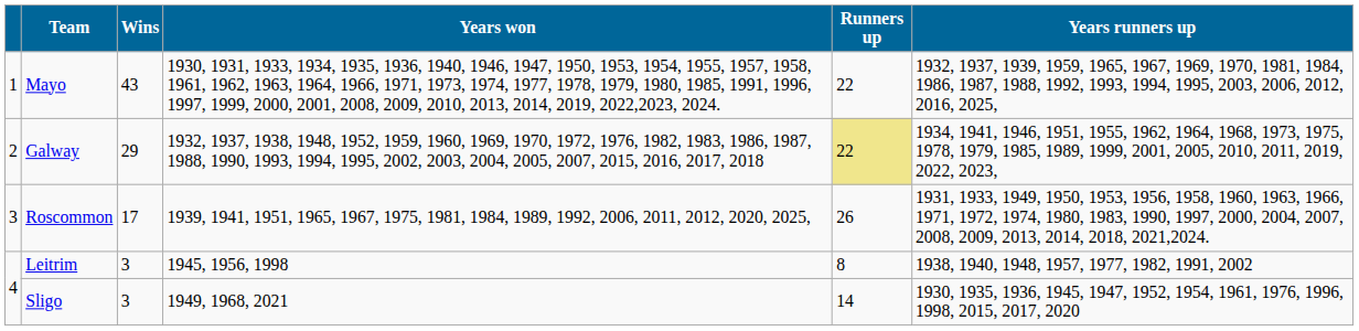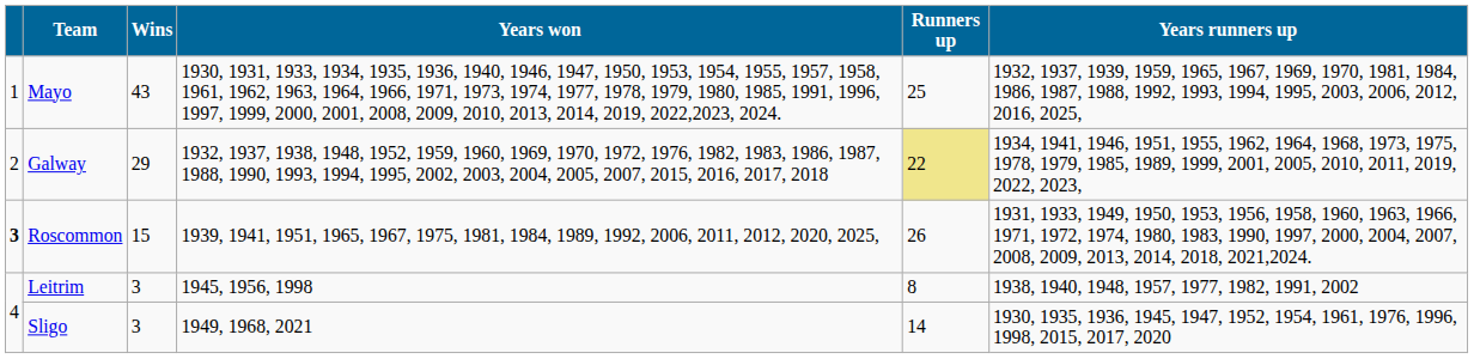 <table class="wikitable">
 <tr>
 <th style="background:#069; color:white;"></th>
 <th style="background:#069; color:white;">Team</th>
 <th style="background:#069; color:white;">Wins</th>
 <th style="background:#069; color:white;">Years won</th>
 <th style="background:#069; color:white;">Runners up</th>
 <th style="background:#069; color:white;">Years runners up</th>
 </tr>
 <tr>
 <td>1</td>
 <td><a href='#'>Mayo</a></td>
 <td>43</td>
 <td>1930, 1931, 1933, 1934, 1935, 1936, 1940, 1946, 1947, 1950, 1953, 1954, 1955, 1957, 1958, 1961, 1962, 1963, 1964, 1966, 1971, 1973, 1974, 1977, 1978, 1979, 1980, 1985, 1991, 1996, 1997, 1999, 2000, 2001, 2008, 2009, 2010, 2013, 2014, 2019, 2022,2023, 2024.</td>
-<td>22</td>
+<td>25</td>
 <td>1932, 1937, 1939, 1959, 1965, 1967, 1969, 1970, 1981, 1984, 1986, 1987, 1988, 1992, 1993, 1994, 1995, 2003, 2006, 2012, 2016, 2025,</td>
 </tr>
 <tr>
 <td>2</td>
 <td><a href='#'>Galway</a></td>
 <td>29</td>
 <td>1932, 1937, 1938, 1948, 1952, 1959, 1960, 1969, 1970, 1972, 1976, 1982, 1983, 1986, 1987, 1988, 1990, 1993, 1994, 1995, 2002, 2003, 2004, 2005, 2007, 2015, 2016, 2017, 2018</td>
 <td style="background: khaki;">22</td>
 <td>1934, 1941, 1946, 1951, 1955, 1962, 1964, 1968, 1973, 1975, 1978, 1979, 1985, 1989, 1999, 2001, 2005, 2010, 2011, 2019, 2022, 2023,</td>
 </tr>
 <tr>
-<td>3</td>
+<td><strong>3</strong></td>
 <td><a href='#'>Roscommon</a></td>
-<td>17</td>
+<td>15</td>
 <td>1939, 1941, 1951, 1965, 1967, 1975, 1981, 1984, 1989, 1992, 2006, 2011, 2012, 2020, 2025,</td>
 <td>26</td>
 <td>1931, 1933, 1949, 1950, 1953, 1956, 1958, 1960, 1963, 1966, 1971, 1972, 1974, 1980, 1983, 1990, 1997, 2000, 2004, 2007, 2008, 2009, 2013, 2014, 2018, 2021,2024.</td>
 </tr>
 <tr>
 <td rowspan=2>4</td>
 <td><a href='#'>Leitrim</a></td>
 <td>3</td>
 <td>1945, 1956, 1998</td>
 <td>8</td>
 <td>1938, 1940, 1948, 1957, 1977, 1982, 1991, 2002</td>
 </tr>
 <tr>
 <td><a href='#'>Sligo</a></td>
 <td>3</td>
 <td>1949, 1968, 2021</td>
 <td>14</td>
 <td>1930, 1935, 1936, 1945, 1947, 1952, 1954, 1961, 1976, 1996, 1998, 2015, 2017, 2020</td>
 </tr>
 </table>
